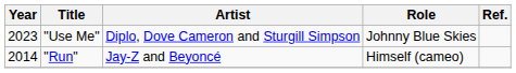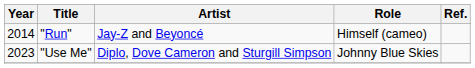 <table class="wikitable plainrowheaders" style="margin-right: 0;">
 <tr>
 <th scope="col">Year</th>
 <th scope="col">Title</th>
 <th scope="col">Artist</th>
 <th scope="col">Role</th>
 <th scope="col" class="unsortable">Ref.</th>
 </tr>
 <tr>
+<td>2014</td>
+<td>"<a href='#'>Run</a>"</td>
+<td><a href='#'>Jay-Z</a> and <a href='#'>Beyoncé</a></td>
+<td>Himself (cameo)</td>
+<td></td>
+</tr>
+<tr>
 <td>2023</td>
 <td>"Use Me"</td>
 <td><a href='#'>Diplo</a>, <a href='#'>Dove Cameron</a> and <a href='#'>Sturgill Simpson</a></td>
 <td>Johnny Blue Skies</td>
 <td></td>
 </tr>
 <tr>
-<td>2014</td>
-<td>"<a href='#'>Run</a>"</td>
-<td><a href='#'>Jay-Z</a> and <a href='#'>Beyoncé</a></td>
-<td>Himself (cameo)</td>
-<td></td>
-</tr>
-<tr>
 </tr>
 </table>
